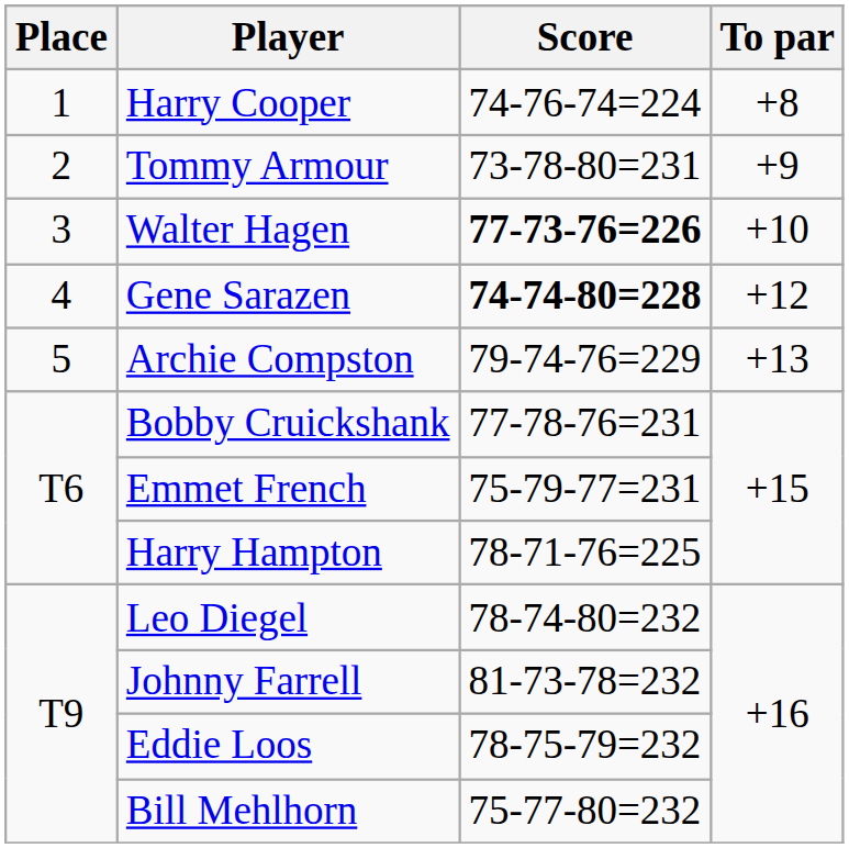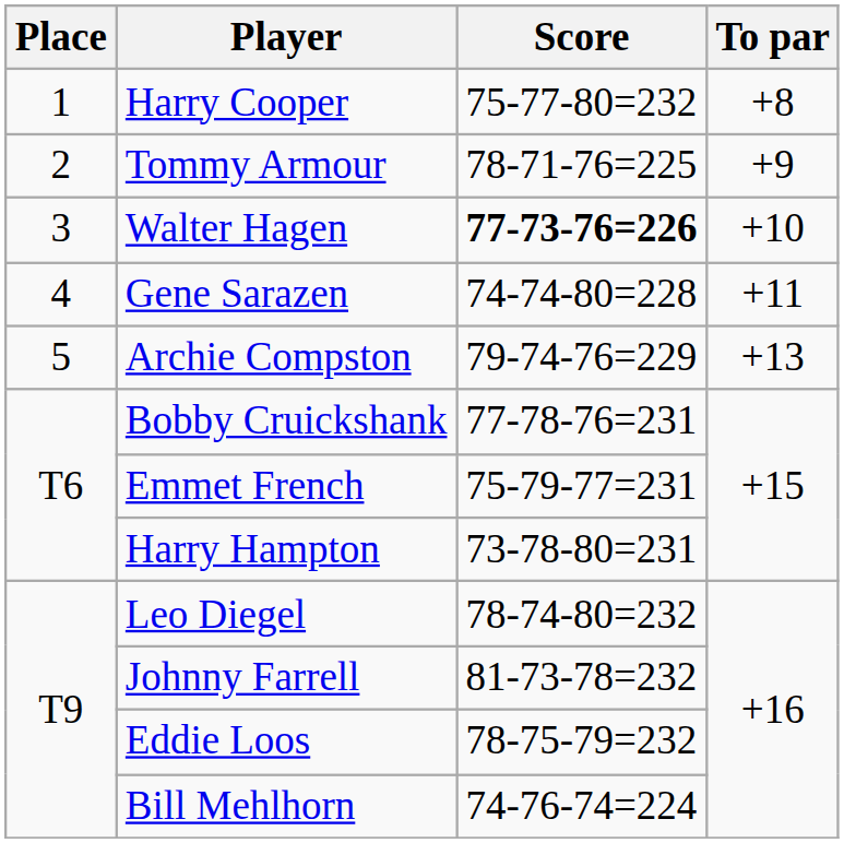 <table class=wikitable>
 <tr>
 <th>Place</th>
 <th>Player</th>
 <th>Score</th>
 <th>To par</th>
 </tr>
 <tr>
 <td align=center>1</td>
 <td> <a href='#'>Harry Cooper</a></td>
-<td>74-76-74=224</td>
+<td>75-77-80=232</td>
 <td align=center>+8</td>
 </tr>
 <tr>
 <td align=center>2</td>
 <td> <a href='#'>Tommy Armour</a></td>
-<td>73-78-80=231</td>
+<td>78-71-76=225</td>
 <td align=center>+9</td>
 </tr>
 <tr>
 <td align=center>3</td>
 <td> <a href='#'>Walter Hagen</a></td>
 <td><strong>77-73-76=226</strong></td>
 <td align=center>+10</td>
 </tr>
 <tr>
 <td align=center>4</td>
 <td> <a href='#'>Gene Sarazen</a></td>
-<td><strong>74-74-80=228</strong></td>
-<td align=center>+12</td>
+<td>74-74-80=228</td>
+<td align=center>+11</td>
 </tr>
 <tr>
 <td align=center>5</td>
 <td> <a href='#'>Archie Compston</a></td>
 <td>79-74-76=229</td>
 <td align=center>+13</td>
 </tr>
 <tr>
 <td rowspan=3 align=center>T6</td>
 <td> <a href='#'>Bobby Cruickshank</a></td>
 <td>77-78-76=231</td>
 <td rowspan=3 align=center>+15</td>
 </tr>
 <tr>
 <td> <a href='#'>Emmet French</a></td>
 <td>75-79-77=231</td>
 </tr>
 <tr>
 <td> <a href='#'>Harry Hampton</a></td>
-<td>78-71-76=225</td>
+<td>73-78-80=231</td>
 </tr>
 <tr>
 <td rowspan=4 align=center>T9</td>
 <td> <a href='#'>Leo Diegel</a></td>
 <td>78-74-80=232</td>
 <td rowspan=4 align=center>+16</td>
 </tr>
 <tr>
 <td> <a href='#'>Johnny Farrell</a></td>
 <td>81-73-78=232</td>
 </tr>
 <tr>
 <td> <a href='#'>Eddie Loos</a></td>
 <td>78-75-79=232</td>
 </tr>
 <tr>
 <td> <a href='#'>Bill Mehlhorn</a></td>
-<td>75-77-80=232</td>
+<td>74-76-74=224</td>
 </tr>
 </table>
